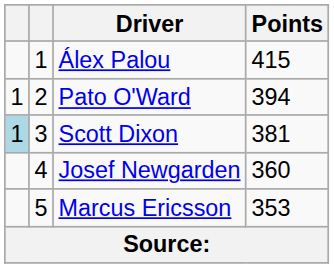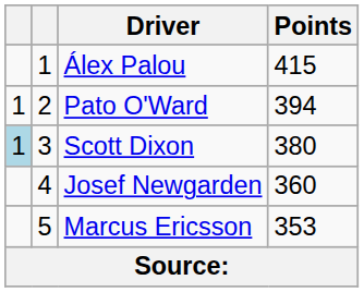 <table class="wikitable" style="font-size: 85%;">
 <tr>
 <th scope="col"></th>
 <th scope="col"></th>
 <th scope="col">Driver</th>
 <th scope="col">Points</th>
 </tr>
 <tr>
 <td align="left"></td>
 <td align="center">1</td>
 <td> <a href='#'>Álex Palou</a></td>
 <td align="left">415</td>
 </tr>
 <tr>
 <td align="left"> 1</td>
 <td align="center">2</td>
 <td> <a href='#'>Pato O'Ward</a></td>
 <td align="left">394</td>
 </tr>
 <tr>
 <td align="left" style="background: lightblue;"> 1</td>
 <td align="center">3</td>
 <td> <a href='#'>Scott Dixon</a></td>
-<td align="left">381</td>
+<td align="left">380</td>
 </tr>
 <tr>
 <td align="left"></td>
 <td align="center">4</td>
 <td> <a href='#'>Josef Newgarden</a></td>
 <td align="left">360</td>
 </tr>
 <tr>
 <td align="left"></td>
 <td align="center">5</td>
 <td> <a href='#'>Marcus Ericsson</a></td>
 <td align="left">353</td>
 </tr>
 <tr>
 <th colspan=4>Source:</th>
 </tr>
 </table>
